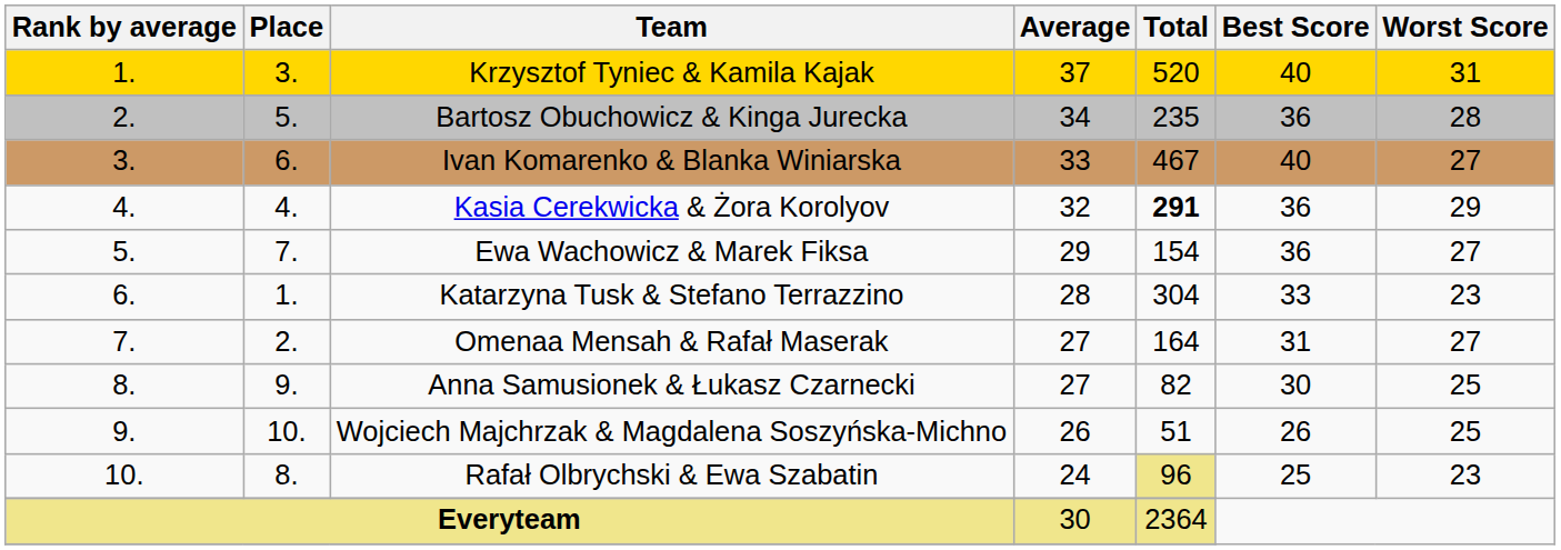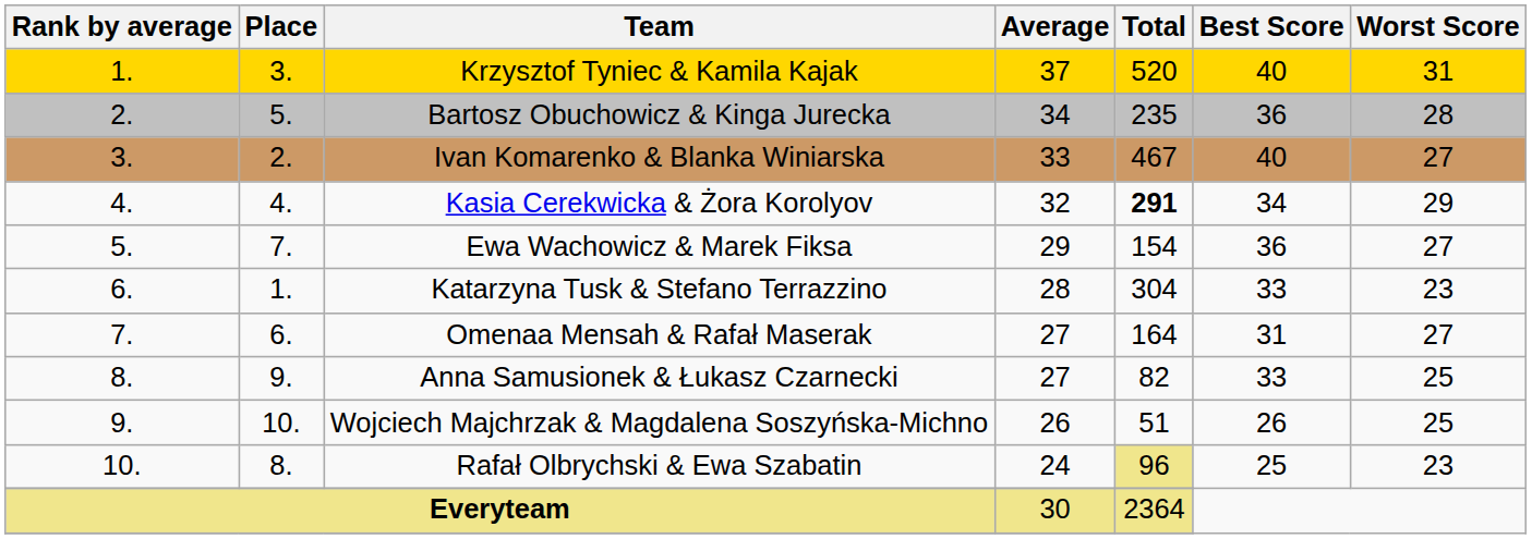 <table class="sortable wikitable" style="text-align:center">
 <tr>
 <th>Rank by average</th>
 <th>Place</th>
 <th>Team</th>
 <th>Average</th>
 <th>Total</th>
 <th>Best Score</th>
 <th>Worst Score</th>
 </tr>
 <tr bgcolor="gold">
 <td>1.</td>
 <td>3.</td>
 <td>Krzysztof Tyniec & Kamila Kajak</td>
 <td>37</td>
 <td>520</td>
 <td>40</td>
 <td>31</td>
 </tr>
 <tr bgcolor="silver">
 <td>2.</td>
 <td>5.</td>
 <td>Bartosz Obuchowicz & Kinga Jurecka</td>
 <td>34</td>
 <td>235</td>
 <td>36</td>
 <td>28</td>
 </tr>
 <tr bgcolor="#cc9966">
 <td>3.</td>
-<td>6.</td>
+<td>2.</td>
 <td>Ivan Komarenko & Blanka Winiarska</td>
 <td>33</td>
 <td>467</td>
 <td>40</td>
 <td>27</td>
 </tr>
 <tr>
 <td>4.</td>
 <td>4.</td>
 <td><a href='#'>Kasia Cerekwicka</a> & Żora Korolyov</td>
 <td>32</td>
 <td><strong>291</strong></td>
-<td>36</td>
+<td>34</td>
 <td>29</td>
 </tr>
 <tr>
 <td>5.</td>
 <td>7.</td>
 <td>Ewa Wachowicz & Marek Fiksa</td>
 <td>29</td>
 <td>154</td>
 <td>36</td>
 <td>27</td>
 </tr>
 <tr>
 <td>6.</td>
 <td>1.</td>
 <td>Katarzyna Tusk & Stefano Terrazzino</td>
 <td>28</td>
 <td>304</td>
 <td>33</td>
 <td>23</td>
 </tr>
 <tr>
 <td>7.</td>
-<td>2.</td>
+<td>6.</td>
 <td>Omenaa Mensah & Rafał Maserak</td>
 <td>27</td>
 <td>164</td>
 <td>31</td>
 <td>27</td>
 </tr>
 <tr>
 <td>8.</td>
 <td>9.</td>
 <td>Anna Samusionek & Łukasz Czarnecki</td>
 <td>27</td>
 <td>82</td>
-<td>30</td>
+<td>33</td>
 <td>25</td>
 </tr>
 <tr>
 <td>9.</td>
 <td>10.</td>
 <td>Wojciech Majchrzak & Magdalena Soszyńska-Michno</td>
 <td>26</td>
 <td>51</td>
 <td>26</td>
 <td>25</td>
 </tr>
 <tr>
 <td>10.</td>
 <td>8.</td>
 <td>Rafał Olbrychski & Ewa Szabatin</td>
 <td>24</td>
 <td style="background: khaki;">96</td>
 <td>25</td>
 <td>23</td>
 </tr>
 <tr>
 </tr>
 <tr bgcolor='Khaki'>
 <td colspan=3><strong>Everyteam</strong></td>
 <td>30</td>
 <td>2364</td>
 </tr>
 <tr>
 </tr>
 </table>
